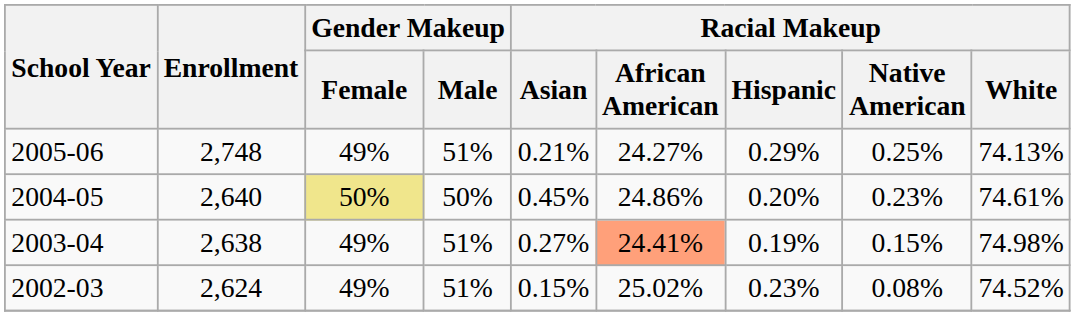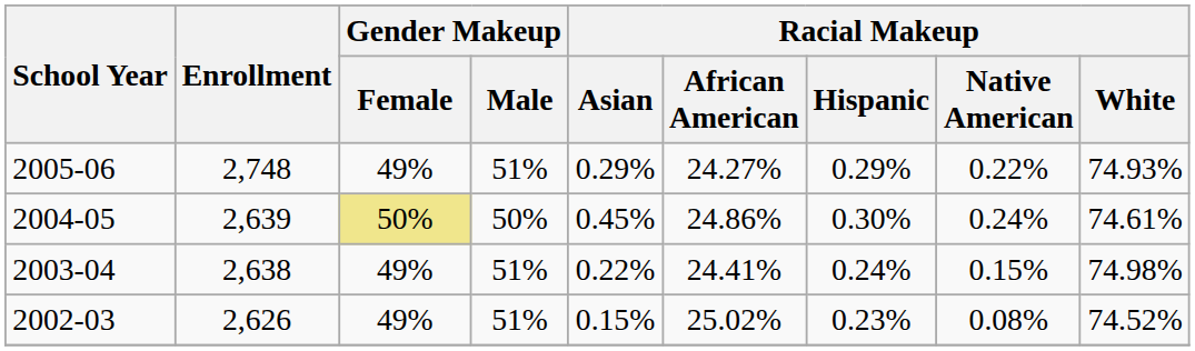 <table class="wikitable" style="font-size: 95%;">
 <tr>
 <th rowspan="2">School Year</th>
 <th rowspan="2">Enrollment</th>
 <th colspan="2">Gender Makeup</th>
 <th colspan="5">Racial Makeup</th>
 </tr>
 <tr>
 <th>Female</th>
 <th>Male</th>
 <th>Asian</th>
 <th>African <br>American</th>
 <th>Hispanic</th>
 <th>Native <br>American</th>
 <th>White</th>
 </tr>
 <tr>
 <td align="left">2005-06</td>
 <td align="center">2,748</td>
 <td align="center">49%</td>
 <td align="center">51%</td>
-<td align="center">0.21%</td>
+<td align="center">0.29%</td>
 <td align="center">24.27%</td>
 <td align="center">0.29%</td>
-<td align="center">0.25%</td>
-<td align="center">74.13%</td>
+<td align="center">0.22%</td>
+<td align="center">74.93%</td>
 </tr>
 <tr>
 <td align="left">2004-05</td>
-<td align="center">2,640</td>
+<td align="center">2,639</td>
 <td align="center" style="background: khaki;">50%</td>
 <td align="center">50%</td>
 <td align="center">0.45%</td>
 <td align="center">24.86%</td>
-<td align="center">0.20%</td>
-<td align="center">0.23%</td>
+<td align="center">0.30%</td>
+<td align="center">0.24%</td>
 <td align="center">74.61%</td>
 </tr>
 <tr>
 <td align="left">2003-04</td>
 <td align="center">2,638</td>
 <td align="center">49%</td>
 <td align="center">51%</td>
-<td align="center">0.27%</td>
-<td align="center" style="background: lightsalmon;">24.41%</td>
-<td align="center">0.19%</td>
+<td align="center">0.22%</td>
+<td align="center">24.41%</td>
+<td align="center">0.24%</td>
 <td align="center">0.15%</td>
 <td align="center">74.98%</td>
 </tr>
 <tr>
 <td align="left">2002-03</td>
-<td align="center">2,624</td>
+<td align="center">2,626</td>
 <td align="center">49%</td>
 <td align="center">51%</td>
 <td align="center">0.15%</td>
 <td align="center">25.02%</td>
 <td align="center">0.23%</td>
 <td align="center">0.08%</td>
 <td align="center">74.52%</td>
 </tr>
 <tr>
 </tr>
 </table>
